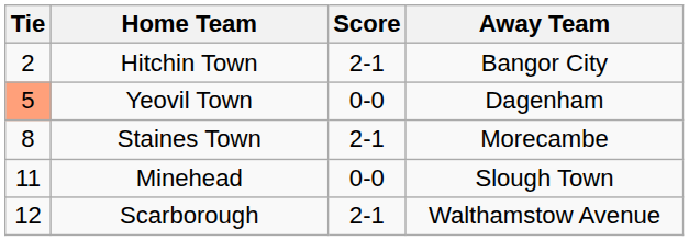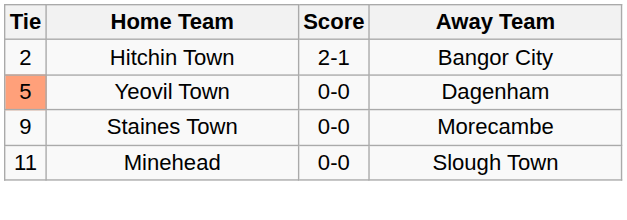 <table class="wikitable" style="text-align:center;">
 <tr>
 <th width=20>Tie</th>
 <th width=175>Home Team</th>
 <th width=20>Score</th>
 <th width=175>Away Team</th>
 </tr>
 <tr>
 <td>2</td>
 <td>Hitchin Town</td>
 <td>2-1</td>
 <td>Bangor City</td>
 </tr>
 <tr>
 <td style="background: lightsalmon;">5</td>
 <td>Yeovil Town</td>
 <td>0-0</td>
 <td>Dagenham</td>
 </tr>
 <tr>
-<td>8</td>
+<td>9</td>
 <td>Staines Town</td>
-<td>2-1</td>
+<td>0-0</td>
 <td>Morecambe</td>
 </tr>
 <tr>
 <td>11</td>
 <td>Minehead</td>
 <td>0-0</td>
 <td>Slough Town</td>
 </tr>
-<tr>
-<td>12</td>
-<td>Scarborough</td>
-<td>2-1</td>
-<td>Walthamstow Avenue</td>
-</tr>
 </table>
